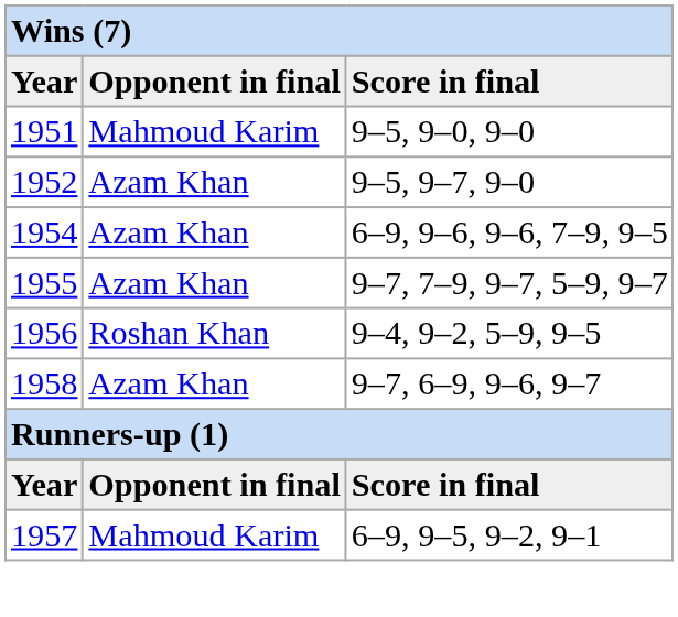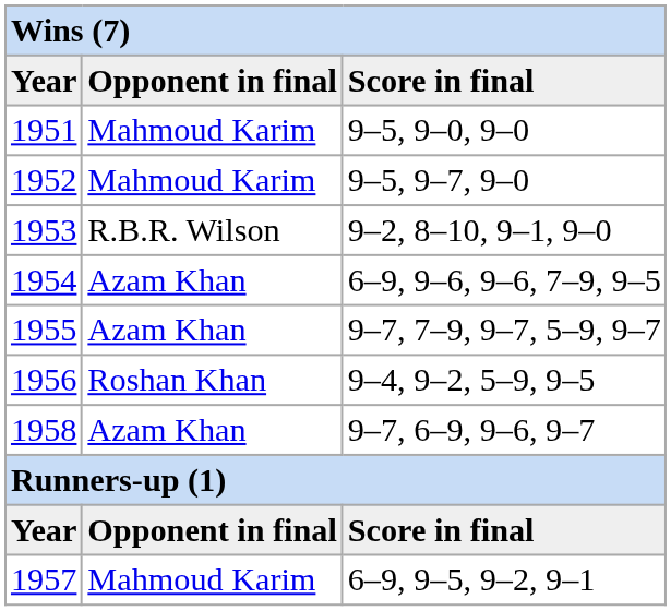 <table cellpadding="2" cellspacing="0" border="1" style="font-size: 95%; border: #aaa solid 1px; border-collapse: collapse;">
 <tr bgcolor="#c7dcf6">
 <td colspan="3"><strong>Wins (7)</strong></td>
 </tr>
 <tr bgcolor="#efefef">
 <td><strong>Year</strong></td>
 <td><strong>Opponent in final</strong></td>
 <td><strong>Score in final</strong></td>
 </tr>
 <tr>
 <td><a href='#'>1951</a></td>
 <td><a href='#'>Mahmoud Karim</a></td>
 <td>9–5, 9–0, 9–0</td>
 </tr>
 <tr>
 <td><a href='#'>1952</a></td>
-<td><a href='#'>Azam Khan</a></td>
+<td><a href='#'>Mahmoud Karim</a></td>
 <td>9–5, 9–7, 9–0</td>
+</tr>
+<tr>
+<td><a href='#'>1953</a></td>
+<td>R.B.R. Wilson</td>
+<td>9–2, 8–10, 9–1, 9–0</td>
 </tr>
 <tr>
 <td><a href='#'>1954</a></td>
 <td><a href='#'>Azam Khan</a></td>
 <td>6–9, 9–6, 9–6, 7–9, 9–5</td>
 </tr>
 <tr>
 <td><a href='#'>1955</a></td>
 <td><a href='#'>Azam Khan</a></td>
 <td>9–7, 7–9, 9–7, 5–9, 9–7</td>
 </tr>
 <tr>
 <td><a href='#'>1956</a></td>
 <td><a href='#'>Roshan Khan</a></td>
 <td>9–4, 9–2, 5–9, 9–5</td>
 </tr>
 <tr>
 <td><a href='#'>1958</a></td>
 <td><a href='#'>Azam Khan</a></td>
 <td>9–7, 6–9, 9–6, 9–7</td>
 </tr>
 <tr bgcolor="#c7dcf6">
 <td colspan="3"><strong>Runners-up (1)</strong></td>
 </tr>
 <tr bgcolor="#efefef">
 <td><strong>Year</strong></td>
 <td><strong>Opponent in final</strong></td>
 <td><strong>Score in final</strong></td>
 </tr>
 <tr>
 <td><a href='#'>1957</a></td>
 <td><a href='#'>Mahmoud Karim</a></td>
 <td>6–9, 9–5, 9–2, 9–1</td>
 </tr>
 </table>
